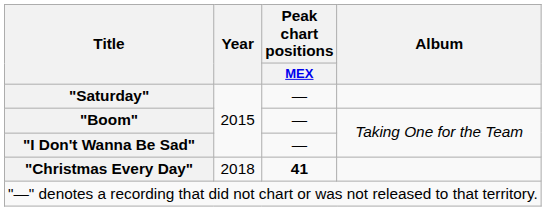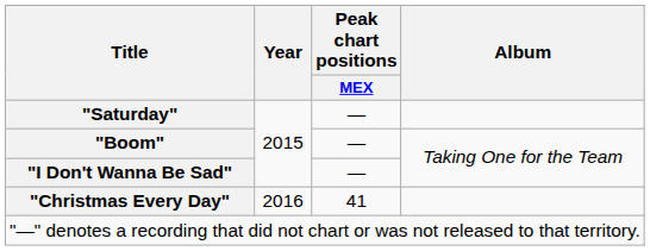 <table class="wikitable plainrowheaders" style="text-align:center;">
 <tr>
 <th scope="col" rowspan="2">Title</th>
 <th scope="col" rowspan="2">Year</th>
 <th scope="col" colspan="1">Peak chart positions</th>
 <th scope="col" rowspan="2">Album</th>
 </tr>
 <tr>
 <th scope="col" style="width:3.5em;font-size:85%;"><a href='#'>MEX</a><br></th>
 </tr>
 <tr>
 <th scope="row">"Saturday"</th>
 <td rowspan="3">2015</td>
 <td>—</td>
 <td></td>
 </tr>
 <tr>
 <th scope="row">"Boom"</th>
 <td>—</td>
 <td rowspan="2"><em>Taking One for the Team</em></td>
 </tr>
 <tr>
 <th scope="row">"I Don't Wanna Be Sad"</th>
 <td>—</td>
 </tr>
 <tr>
 <th scope="row">"Christmas Every Day"</th>
-<td>2018</td>
-<td><strong>41</strong></td>
+<td>2016</td>
+<td>41</td>
 <td></td>
 </tr>
 <tr>
 <td colspan="14">"—" denotes a recording that did not chart or was not released to that territory.</td>
 </tr>
 </table>
